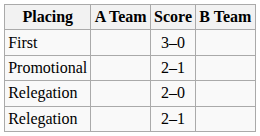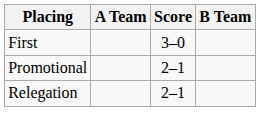 <table class=wikitable style="border:1px solid #AAAAAA;">
 <tr>
 <th>Placing</th>
 <th>A Team</th>
 <th>Score</th>
 <th>B Team</th>
 </tr>
 <tr>
 <td>First</td>
 <td><strong></strong></td>
 <td align="center">3–0</td>
 <td></td>
 </tr>
 <tr>
 <td>Promotional</td>
 <td><strong></strong></td>
 <td align="center">2–1</td>
 <td></td>
 </tr>
 <tr>
 <td>Relegation</td>
 <td><strong></strong></td>
-<td align="center">2–0</td>
-<td><em></em></td>
-</tr>
-<tr>
-<td>Relegation</td>
-<td><strong></strong></td>
 <td align="center">2–1</td>
 <td><em></em></td>
 </tr>
 </table>
